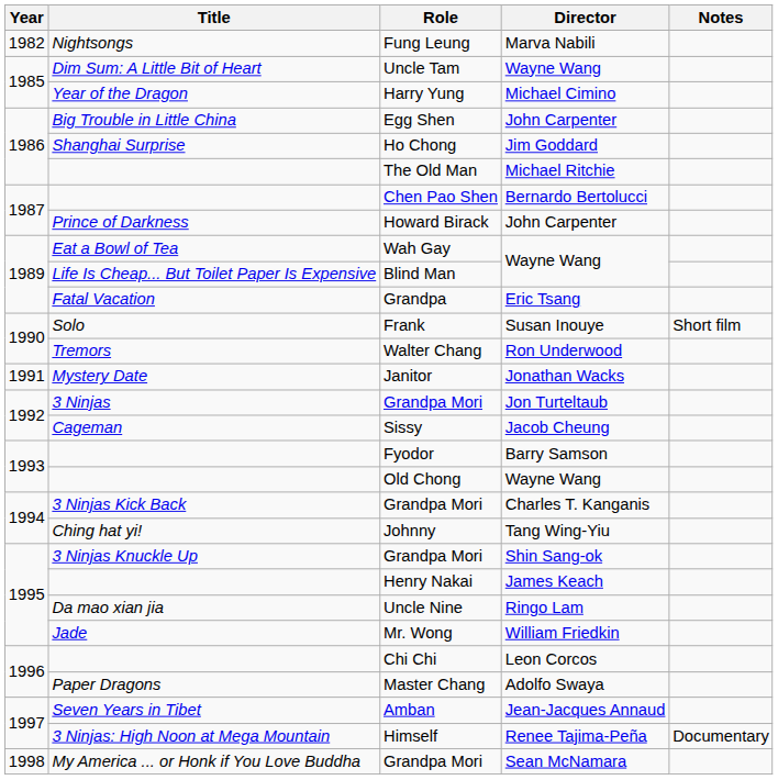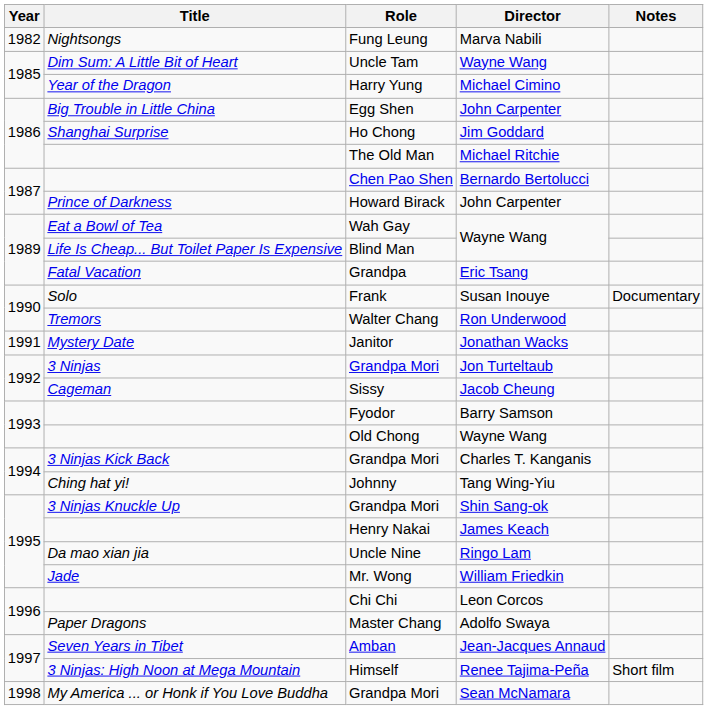 <table class="wikitable sortable">
 <tr>
 <th>Year</th>
 <th>Title</th>
 <th>Role</th>
 <th>Director</th>
 <th class="unsortable">Notes</th>
 </tr>
 <tr>
 <td>1982</td>
 <td><em>Nightsongs</em></td>
 <td>Fung Leung</td>
 <td>Marva Nabili</td>
 <td></td>
 </tr>
 <tr>
 <td rowspan="2">1985</td>
 <td><em><a href='#'>Dim Sum: A Little Bit of Heart</a></em></td>
 <td>Uncle Tam</td>
 <td><a href='#'>Wayne Wang</a></td>
 <td></td>
 </tr>
 <tr>
 <td><em><a href='#'>Year of the Dragon</a></em></td>
 <td>Harry Yung</td>
 <td><a href='#'>Michael Cimino</a></td>
 <td></td>
 </tr>
 <tr>
 <td rowspan="3">1986</td>
 <td><em><a href='#'>Big Trouble in Little China</a></em></td>
 <td>Egg Shen</td>
 <td><a href='#'>John Carpenter</a></td>
 <td></td>
 </tr>
 <tr>
 <td><em><a href='#'>Shanghai Surprise</a></em></td>
 <td>Ho Chong</td>
 <td><a href='#'>Jim Goddard</a></td>
 <td></td>
 </tr>
 <tr>
 <td><em></em></td>
 <td>The Old Man</td>
 <td><a href='#'>Michael Ritchie</a></td>
 <td></td>
 </tr>
 <tr>
 <td rowspan="2">1987</td>
 <td><em></em></td>
 <td><a href='#'>Chen Pao Shen</a></td>
 <td><a href='#'>Bernardo Bertolucci</a></td>
 <td></td>
 </tr>
 <tr>
 <td><em><a href='#'>Prince of Darkness</a></em></td>
 <td>Howard Birack</td>
 <td>John Carpenter</td>
 <td></td>
 </tr>
 <tr>
 <td rowspan="3">1989</td>
 <td><em><a href='#'>Eat a Bowl of Tea</a></em></td>
 <td>Wah Gay</td>
 <td rowspan="2">Wayne Wang</td>
 <td></td>
 </tr>
 <tr>
 <td><em><a href='#'>Life Is Cheap... But Toilet Paper Is Expensive</a></em></td>
 <td>Blind Man</td>
 <td></td>
 </tr>
 <tr>
 <td><em><a href='#'>Fatal Vacation</a></em></td>
 <td>Grandpa</td>
 <td><a href='#'>Eric Tsang</a></td>
 <td></td>
 </tr>
 <tr>
 <td rowspan="2">1990</td>
 <td><em>Solo</em></td>
 <td>Frank</td>
 <td>Susan Inouye</td>
-<td>Short film</td>
+<td>Documentary</td>
 </tr>
 <tr>
 <td><em><a href='#'>Tremors</a></em></td>
 <td>Walter Chang</td>
 <td><a href='#'>Ron Underwood</a></td>
 <td></td>
 </tr>
 <tr>
 <td>1991</td>
 <td><em><a href='#'>Mystery Date</a></em></td>
 <td>Janitor</td>
 <td><a href='#'>Jonathan Wacks</a></td>
 <td></td>
 </tr>
 <tr>
 <td rowspan="2">1992</td>
 <td><em><a href='#'>3 Ninjas</a></em></td>
 <td><a href='#'>Grandpa Mori</a></td>
 <td><a href='#'>Jon Turteltaub</a></td>
 <td></td>
 </tr>
 <tr>
 <td><em><a href='#'>Cageman</a></em></td>
 <td>Sissy</td>
 <td><a href='#'>Jacob Cheung</a></td>
 <td></td>
 </tr>
 <tr>
 <td rowspan="2">1993</td>
 <td><em></em></td>
 <td>Fyodor</td>
 <td>Barry Samson</td>
 <td></td>
 </tr>
 <tr>
 <td><em></em></td>
 <td>Old Chong</td>
 <td>Wayne Wang</td>
 <td></td>
 </tr>
 <tr>
 <td rowspan="2">1994</td>
 <td><em><a href='#'>3 Ninjas Kick Back</a></em></td>
 <td>Grandpa Mori</td>
 <td>Charles T. Kanganis</td>
 <td></td>
 </tr>
 <tr>
 <td><em>Ching hat yi!</em></td>
 <td>Johnny</td>
 <td>Tang Wing-Yiu</td>
 <td></td>
 </tr>
 <tr>
 <td rowspan="4">1995</td>
 <td><em><a href='#'>3 Ninjas Knuckle Up</a></em></td>
 <td>Grandpa Mori</td>
 <td><a href='#'>Shin Sang-ok</a></td>
 <td></td>
 </tr>
 <tr>
 <td><em></em></td>
 <td>Henry Nakai</td>
 <td><a href='#'>James Keach</a></td>
 <td></td>
 </tr>
 <tr>
 <td><em>Da mao xian jia</em></td>
 <td>Uncle Nine</td>
 <td><a href='#'>Ringo Lam</a></td>
 <td></td>
 </tr>
 <tr>
 <td><em><a href='#'>Jade</a></em></td>
 <td>Mr. Wong</td>
 <td><a href='#'>William Friedkin</a></td>
 <td></td>
 </tr>
 <tr>
 <td rowspan="2">1996</td>
 <td><em></em></td>
 <td>Chi Chi</td>
 <td>Leon Corcos</td>
 <td></td>
 </tr>
 <tr>
 <td><em>Paper Dragons</em></td>
 <td>Master Chang</td>
 <td>Adolfo Swaya</td>
 <td></td>
 </tr>
 <tr>
 <td rowspan="2">1997</td>
 <td><em><a href='#'>Seven Years in Tibet</a></em></td>
 <td><a href='#'>Amban</a></td>
 <td><a href='#'>Jean-Jacques Annaud</a></td>
 <td></td>
 </tr>
 <tr>
 <td><em><a href='#'>3 Ninjas: High Noon at Mega Mountain</a></em></td>
 <td>Himself</td>
 <td><a href='#'>Renee Tajima-Peña</a></td>
-<td>Documentary</td>
+<td>Short film</td>
 </tr>
 <tr>
 <td>1998</td>
 <td><em>My America ... or Honk if You Love Buddha</em></td>
 <td>Grandpa Mori</td>
 <td><a href='#'>Sean McNamara</a></td>
 <td></td>
 </tr>
 </table>
